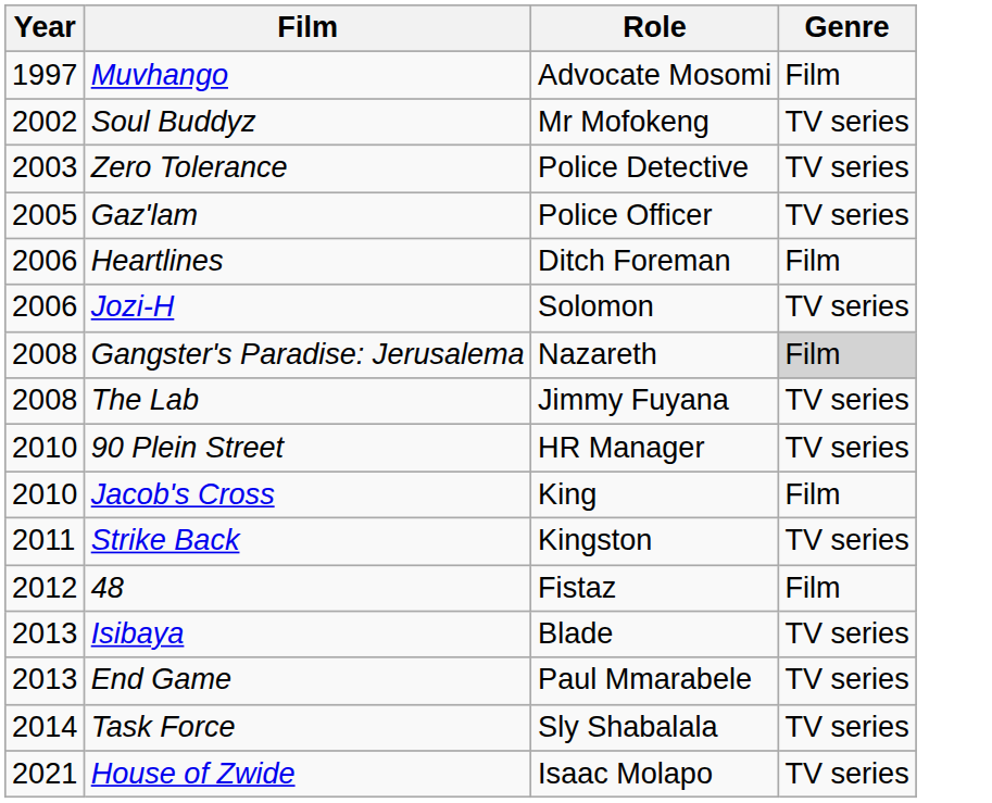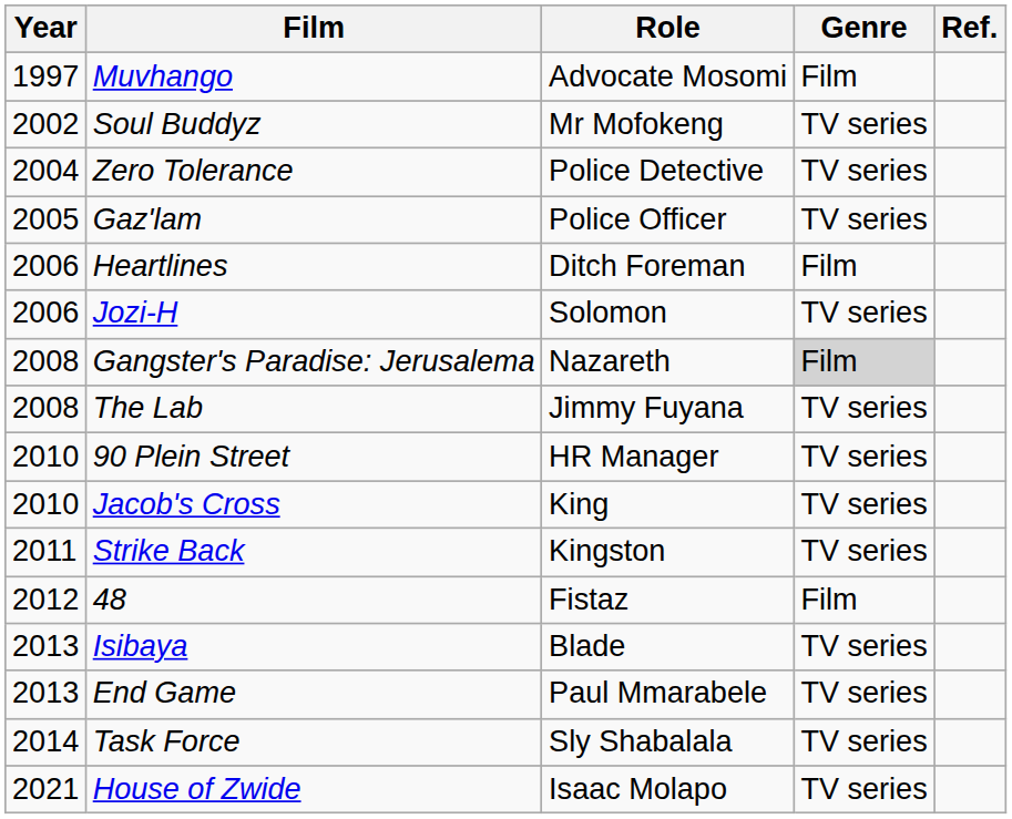 <table class="wikitable">
 <tr>
 <th>Year</th>
 <th>Film</th>
 <th>Role</th>
 <th>Genre</th>
+<th>Ref.</th>
 </tr>
 <tr>
 <td>1997</td>
 <td><em><a href='#'>Muvhango</a></em></td>
 <td>Advocate Mosomi</td>
 <td>Film</td>
+<td></td>
 </tr>
 <tr>
 <td>2002</td>
 <td><em>Soul Buddyz</em></td>
 <td>Mr Mofokeng</td>
 <td>TV series</td>
+<td></td>
 </tr>
 <tr>
-<td>2003</td>
+<td>2004</td>
 <td><em>Zero Tolerance</em></td>
 <td>Police Detective</td>
 <td>TV series</td>
+<td></td>
 </tr>
 <tr>
 <td>2005</td>
 <td><em>Gaz'lam</em></td>
 <td>Police Officer</td>
 <td>TV series</td>
+<td></td>
 </tr>
 <tr>
 <td>2006</td>
 <td><em>Heartlines</em></td>
 <td>Ditch Foreman</td>
 <td>Film</td>
+<td></td>
 </tr>
 <tr>
 <td>2006</td>
 <td><em><a href='#'>Jozi-H</a></em></td>
 <td>Solomon</td>
 <td>TV series</td>
+<td></td>
 </tr>
 <tr>
 <td>2008</td>
 <td><em>Gangster's Paradise: Jerusalema</em></td>
 <td>Nazareth</td>
 <td style="background: lightgrey;">Film</td>
+<td></td>
 </tr>
 <tr>
 <td>2008</td>
 <td><em>The Lab</em></td>
 <td>Jimmy Fuyana</td>
 <td>TV series</td>
+<td></td>
 </tr>
 <tr>
 <td>2010</td>
 <td><em>90 Plein Street</em></td>
 <td>HR Manager</td>
 <td>TV series</td>
+<td></td>
 </tr>
 <tr>
 <td>2010</td>
 <td><em><a href='#'>Jacob's Cross</a></em></td>
 <td>King</td>
-<td>Film</td>
+<td>TV series</td>
+<td></td>
 </tr>
 <tr>
 <td>2011</td>
 <td><em><a href='#'>Strike Back</a></em></td>
 <td>Kingston</td>
 <td>TV series</td>
+<td></td>
 </tr>
 <tr>
 <td>2012</td>
 <td><em>48</em></td>
 <td>Fistaz</td>
 <td>Film</td>
+<td></td>
 </tr>
 <tr>
 <td>2013</td>
 <td><em><a href='#'>Isibaya</a></em></td>
 <td>Blade</td>
 <td>TV series</td>
+<td></td>
 </tr>
 <tr>
 <td>2013</td>
 <td><em>End Game</em></td>
 <td>Paul Mmarabele</td>
 <td>TV series</td>
+<td></td>
 </tr>
 <tr>
 <td>2014</td>
 <td><em>Task Force</em></td>
 <td>Sly Shabalala</td>
 <td>TV series</td>
+<td></td>
 </tr>
 <tr>
 <td>2021</td>
 <td><em><a href='#'>House of Zwide</a></em></td>
 <td>Isaac Molapo</td>
 <td>TV series</td>
+<td></td>
 </tr>
 </table>
